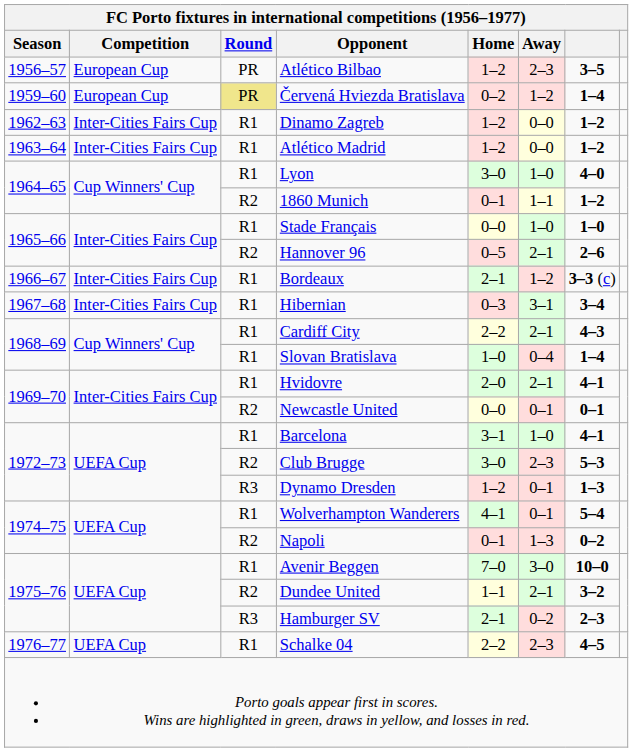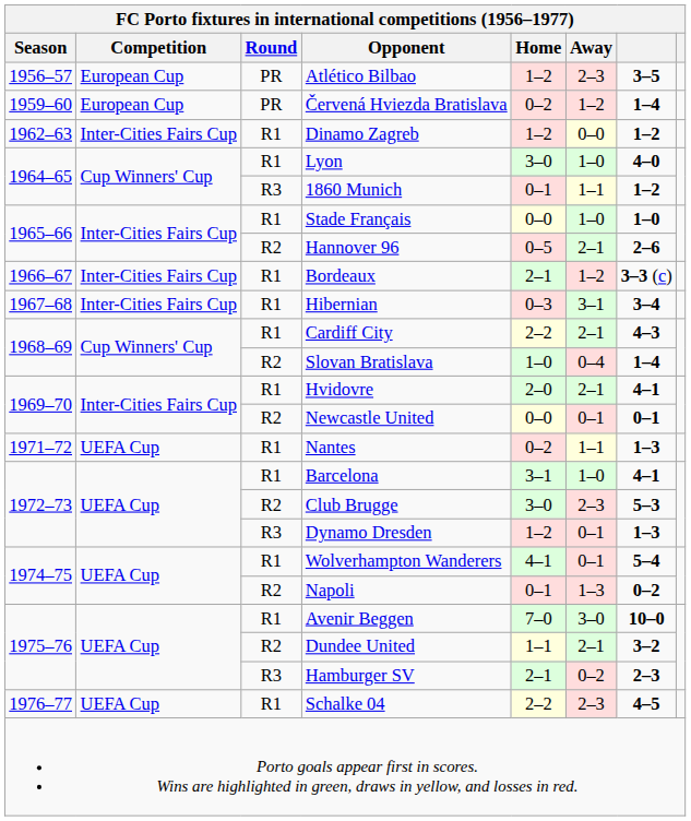 <table class="wikitable collapsible collapsed" style="text-align: center;">
 <tr>
 <th colspan=8>FC Porto fixtures in international competitions (1956–1977)</th>
 </tr>
 <tr>
 <th scope=col>Season</th>
 <th scope=col>Competition</th>
 <th scope=col><a href='#'>Round</a></th>
 <th scope=col>Opponent</th>
 <th scope=col>Home</th>
 <th scope=col>Away</th>
 <th scope=col></th>
 <th scope=col></th>
 </tr>
 <tr>
 <td><a href='#'>1956–57</a></td>
 <td align=left><a href='#'>European Cup</a></td>
 <td>PR</td>
 <td align=left> <a href='#'>Atlético Bilbao</a></td>
 <td style="background:#fdd;">1–2</td>
 <td style="background:#fdd;">2–3</td>
 <td><strong>3–5</strong></td>
 <td></td>
 </tr>
 <tr>
 <td><a href='#'>1959–60</a></td>
 <td align=left><a href='#'>European Cup</a></td>
-<td style="background: khaki;">PR</td>
+<td>PR</td>
 <td align=left> <a href='#'>Červená Hviezda Bratislava</a></td>
 <td style="background:#fdd;">0–2</td>
 <td style="background:#fdd;">1–2</td>
 <td><strong>1–4</strong></td>
 <td></td>
 </tr>
 <tr>
 <td><a href='#'>1962–63</a></td>
 <td align=left><a href='#'>Inter-Cities Fairs Cup</a></td>
 <td>R1</td>
 <td align=left> <a href='#'>Dinamo Zagreb</a></td>
 <td style="background:#fdd;">1–2</td>
 <td style="background:#ffd;">0–0</td>
 <td><strong>1–2</strong></td>
 <td></td>
 </tr>
 <tr>
-<td><a href='#'>1963–64</a></td>
-<td align=left><a href='#'>Inter-Cities Fairs Cup</a></td>
-<td>R1</td>
-<td align=left> <a href='#'>Atlético Madrid</a></td>
-<td style="background:#fdd;">1–2</td>
-<td style="background:#ffd;">0–0</td>
-<td><strong>1–2</strong></td>
-<td></td>
-</tr>
-<tr>
 <td rowspan=2><a href='#'>1964–65</a></td>
 <td rowspan="2" style="text-align:left;"><a href='#'>Cup Winners' Cup</a></td>
 <td>R1</td>
 <td align=left> <a href='#'>Lyon</a></td>
 <td style="background:#dfd;">3–0</td>
 <td style="background:#dfd;">1–0</td>
 <td><strong>4–0</strong></td>
 <td rowspan=2></td>
 </tr>
 <tr>
-<td>R2</td>
+<td>R3</td>
 <td align=left> <a href='#'>1860 Munich</a></td>
 <td style="background:#fdd;">0–1</td>
 <td style="background:#ffd;">1–1</td>
 <td><strong>1–2</strong></td>
 </tr>
 <tr>
 <td rowspan=2><a href='#'>1965–66</a></td>
 <td rowspan="2" style="text-align:left;"><a href='#'>Inter-Cities Fairs Cup</a></td>
 <td>R1</td>
 <td align=left> <a href='#'>Stade Français</a></td>
 <td style="background:#ffd;">0–0</td>
 <td style="background:#dfd;">1–0</td>
 <td><strong>1–0</strong></td>
 <td rowspan=2></td>
 </tr>
 <tr>
 <td>R2</td>
 <td align=left> <a href='#'>Hannover 96</a></td>
 <td style="background:#fdd;">0–5</td>
 <td style="background:#dfd;">2–1</td>
 <td><strong>2–6</strong></td>
 </tr>
 <tr>
 <td><a href='#'>1966–67</a></td>
 <td align=left><a href='#'>Inter-Cities Fairs Cup</a></td>
 <td>R1</td>
 <td align=left> <a href='#'>Bordeaux</a></td>
 <td style="background:#dfd;">2–1</td>
 <td style="background:#fdd;">1–2</td>
 <td><strong>3–3</strong> (<a href='#'>c</a>)</td>
 <td></td>
 </tr>
 <tr>
 <td><a href='#'>1967–68</a></td>
 <td align=left><a href='#'>Inter-Cities Fairs Cup</a></td>
 <td>R1</td>
 <td align=left> <a href='#'>Hibernian</a></td>
 <td style="background:#fdd;">0–3</td>
 <td style="background:#dfd;">3–1</td>
 <td><strong>3–4</strong></td>
 <td></td>
 </tr>
 <tr>
 <td rowspan=2><a href='#'>1968–69</a></td>
 <td rowspan="2" style="text-align:left;"><a href='#'>Cup Winners' Cup</a></td>
 <td>R1</td>
 <td align=left> <a href='#'>Cardiff City</a></td>
 <td style="background:#ffd;">2–2</td>
 <td style="background:#dfd;">2–1</td>
 <td><strong>4–3</strong></td>
 <td rowspan=2></td>
 </tr>
 <tr>
-<td>R1</td>
+<td>R2</td>
 <td align=left> <a href='#'>Slovan Bratislava</a></td>
 <td style="background:#dfd;">1–0</td>
 <td style="background:#fdd;">0–4</td>
 <td><strong>1–4</strong></td>
 </tr>
 <tr>
 <td rowspan=2><a href='#'>1969–70</a></td>
 <td rowspan="2" style="text-align:left;"><a href='#'>Inter-Cities Fairs Cup</a></td>
 <td>R1</td>
 <td align=left> <a href='#'>Hvidovre</a></td>
 <td style="background:#dfd;">2–0</td>
 <td style="background:#dfd;">2–1</td>
 <td><strong>4–1</strong></td>
 <td rowspan=2></td>
 </tr>
 <tr>
 <td>R2</td>
 <td align=left> <a href='#'>Newcastle United</a></td>
 <td style="background:#ffd;">0–0</td>
 <td style="background:#fdd;">0–1</td>
 <td><strong>0–1</strong></td>
+</tr>
+<tr>
+<td><a href='#'>1971–72</a></td>
+<td align=left><a href='#'>UEFA Cup</a></td>
+<td>R1</td>
+<td align=left> <a href='#'>Nantes</a></td>
+<td style="background:#fdd;">0–2</td>
+<td style="background:#ffd;">1–1</td>
+<td><strong>1–3</strong></td>
+<td></td>
 </tr>
 <tr>
 <td rowspan=3><a href='#'>1972–73</a></td>
 <td rowspan="3" style="text-align:left;"><a href='#'>UEFA Cup</a></td>
 <td>R1</td>
 <td align=left> <a href='#'>Barcelona</a></td>
 <td style="background:#dfd;">3–1</td>
 <td style="background:#dfd;">1–0</td>
 <td><strong>4–1</strong></td>
 <td rowspan=3></td>
 </tr>
 <tr>
 <td>R2</td>
 <td align=left> <a href='#'>Club Brugge</a></td>
 <td style="background:#dfd;">3–0</td>
 <td style="background:#fdd;">2–3</td>
 <td><strong>5–3</strong></td>
 </tr>
 <tr>
 <td>R3</td>
 <td align=left> <a href='#'>Dynamo Dresden</a></td>
 <td style="background:#fdd;">1–2</td>
 <td style="background:#fdd;">0–1</td>
 <td><strong>1–3</strong></td>
 </tr>
 <tr>
 <td rowspan=2><a href='#'>1974–75</a></td>
 <td rowspan="2" style="text-align:left;"><a href='#'>UEFA Cup</a></td>
 <td>R1</td>
 <td align=left> <a href='#'>Wolverhampton Wanderers</a></td>
 <td style="background:#dfd;">4–1</td>
 <td style="background:#fdd;">0–1</td>
 <td><strong>5–4</strong></td>
 <td rowspan=2></td>
 </tr>
 <tr>
 <td>R2</td>
 <td align=left> <a href='#'>Napoli</a></td>
 <td style="background:#fdd;">0–1</td>
 <td style="background:#fdd;">1–3</td>
 <td><strong>0–2</strong></td>
 </tr>
 <tr>
 <td rowspan=3><a href='#'>1975–76</a></td>
 <td rowspan="3" style="text-align:left;"><a href='#'>UEFA Cup</a></td>
 <td>R1</td>
 <td align=left> <a href='#'>Avenir Beggen</a></td>
 <td style="background:#dfd;">7–0</td>
 <td style="background:#dfd;">3–0</td>
 <td><strong>10–0</strong></td>
 <td rowspan=3></td>
 </tr>
 <tr>
 <td>R2</td>
 <td align=left> <a href='#'>Dundee United</a></td>
 <td style="background:#ffd;">1–1</td>
 <td style="background:#dfd;">2–1</td>
 <td><strong>3–2</strong></td>
 </tr>
 <tr>
 <td>R3</td>
 <td align=left> <a href='#'>Hamburger SV</a></td>
 <td style="background:#dfd;">2–1</td>
 <td style="background:#fdd;">0–2</td>
 <td><strong>2–3</strong></td>
 </tr>
 <tr>
 <td><a href='#'>1976–77</a></td>
 <td align=left><a href='#'>UEFA Cup</a></td>
 <td>R1</td>
 <td align=left> <a href='#'>Schalke 04</a></td>
 <td style="background:#ffd;">2–2</td>
 <td style="background:#fdd;">2–3</td>
 <td><strong>4–5</strong></td>
 <td></td>
 </tr>
 <tr>
 <td colspan=8 style="font-style:italic; font-size:90%"><br><ul><li>Porto goals appear first in scores.</li><li>Wins are highlighted in green, draws in yellow, and losses in red.</li></ul></td>
 </tr>
 </table>
